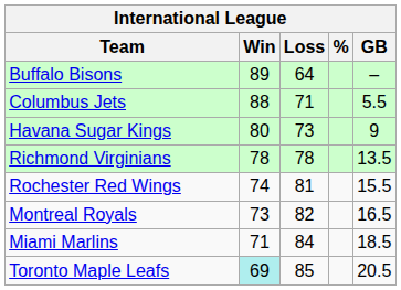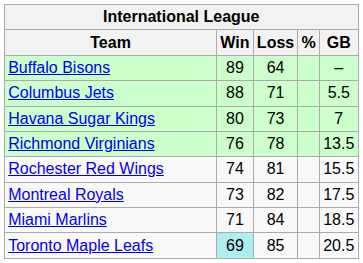 <table class="wikitable">
 <tr>
 <th colspan="5">International League</th>
 </tr>
 <tr>
 <th width="60%">Team</th>
 <th>Win</th>
 <th>Loss</th>
 <th>%</th>
 <th>GB</th>
 </tr>
 <tr align=center bgcolor=ccffcc>
 <td align=left><a href='#'>Buffalo Bisons</a></td>
 <td>89</td>
 <td>64</td>
 <td></td>
 <td>–</td>
 </tr>
 <tr align=center bgcolor=ccffcc>
 <td align=left><a href='#'>Columbus Jets</a></td>
 <td>88</td>
 <td>71</td>
 <td></td>
 <td>5.5</td>
 </tr>
 <tr align=center bgcolor=ccffcc>
 <td align=left><a href='#'>Havana Sugar Kings</a></td>
 <td>80</td>
 <td>73</td>
 <td></td>
-<td>9</td>
+<td>7</td>
 </tr>
 <tr align=center bgcolor=ccffcc>
 <td align=left><a href='#'>Richmond Virginians</a></td>
-<td>78</td>
+<td>76</td>
 <td>78</td>
 <td></td>
 <td>13.5</td>
 </tr>
 <tr align=center>
 <td align=left><a href='#'>Rochester Red Wings</a></td>
 <td>74</td>
 <td>81</td>
 <td></td>
 <td>15.5</td>
 </tr>
 <tr align=center>
 <td align=left><a href='#'>Montreal Royals</a></td>
 <td>73</td>
 <td>82</td>
 <td></td>
-<td>16.5</td>
+<td>17.5</td>
 </tr>
 <tr align=center>
 <td align=left><a href='#'>Miami Marlins</a></td>
 <td>71</td>
 <td>84</td>
 <td></td>
 <td>18.5</td>
 </tr>
 <tr align=center>
 <td align=left><a href='#'>Toronto Maple Leafs</a></td>
 <td style="background: paleturquoise;">69</td>
 <td>85</td>
 <td></td>
 <td>20.5</td>
 </tr>
 </table>
